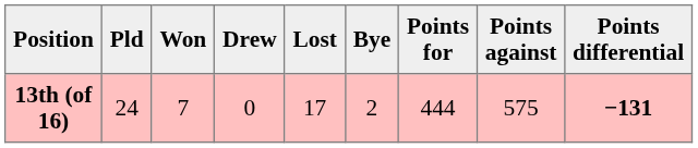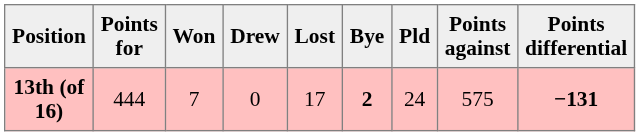 <table style=border-collapse:collapse border=1 cellspacing=0 cellpadding=5>
 <tr style="text-align:center; background:#efefef;">
 <th width=20>Position</th>
-<th width=20>Pld</th>
+<th width=20>Points for</th>
 <th width=20>Won</th>
 <th width=20>Drew</th>
 <th width=20>Lost</th>
 <th width=20>Bye</th>
-<th width=20>Points for</th>
+<th width=20>Pld</th>
 <th width=20>Points against</th>
 <th width=25>Points differential</th>
 </tr>
 <tr style="text-align:center; background:#ffc0c0;">
 <td><strong>13th (of 16)</strong></td>
-<td>24</td>
+<td>444</td>
 <td>7</td>
 <td>0</td>
 <td>17</td>
-<td>2</td>
-<td>444</td>
+<td><strong>2</strong></td>
+<td>24</td>
 <td>575</td>
 <td><strong>−131</strong></td>
 </tr>
 </table>
